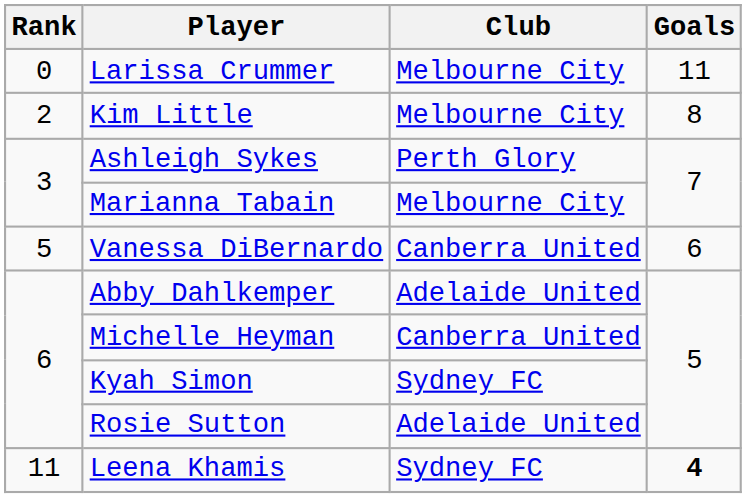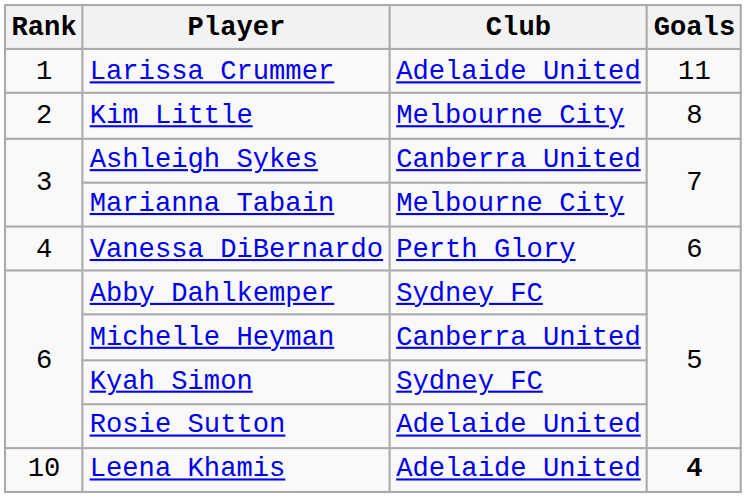 <table class="wikitable" style="text-align:center">
 <tr>
 <th>Rank</th>
 <th>Player</th>
 <th>Club</th>
 <th>Goals</th>
 </tr>
 <tr>
-<td rowspan=1>0</td>
+<td rowspan=1>1</td>
 <td align=left> <a href='#'>Larissa Crummer</a></td>
-<td align=left><a href='#'>Melbourne City</a></td>
+<td align=left><a href='#'>Adelaide United</a></td>
 <td rowspan=1>11</td>
 </tr>
 <tr>
 <td rowspan=1>2</td>
 <td align=left> <a href='#'>Kim Little</a></td>
 <td align=left><a href='#'>Melbourne City</a></td>
 <td rowspan=1>8</td>
 </tr>
 <tr>
 <td rowspan=2>3</td>
 <td align=left> <a href='#'>Ashleigh Sykes</a></td>
-<td align=left><a href='#'>Perth Glory</a></td>
+<td align=left><a href='#'>Canberra United</a></td>
 <td rowspan=2>7</td>
 </tr>
 <tr>
 <td align=left> <a href='#'>Marianna Tabain</a></td>
 <td align=left><a href='#'>Melbourne City</a></td>
 </tr>
 <tr>
-<td rowspan=1>5</td>
+<td rowspan=1>4</td>
 <td align=left> <a href='#'>Vanessa DiBernardo</a></td>
-<td align=left><a href='#'>Canberra United</a></td>
+<td align=left><a href='#'>Perth Glory</a></td>
 <td rowspan=1>6</td>
 </tr>
 <tr>
 <td rowspan=4>6</td>
 <td align=left> <a href='#'>Abby Dahlkemper</a></td>
-<td align=left><a href='#'>Adelaide United</a></td>
+<td align=left><a href='#'>Sydney FC</a></td>
 <td rowspan=4>5</td>
 </tr>
 <tr>
 <td align=left> <a href='#'>Michelle Heyman</a></td>
 <td align=left><a href='#'>Canberra United</a></td>
 </tr>
 <tr>
 <td align=left> <a href='#'>Kyah Simon</a></td>
 <td align=left><a href='#'>Sydney FC</a></td>
 </tr>
 <tr>
 <td align=left> <a href='#'>Rosie Sutton</a></td>
 <td align=left><a href='#'>Adelaide United</a></td>
 </tr>
 <tr>
-<td rowspan=1>11</td>
+<td rowspan=1>10</td>
 <td align=left> <a href='#'>Leena Khamis</a></td>
-<td align=left><a href='#'>Sydney FC</a></td>
+<td align=left><a href='#'>Adelaide United</a></td>
 <td rowspan=1><strong>4</strong></td>
 </tr>
 </table>
